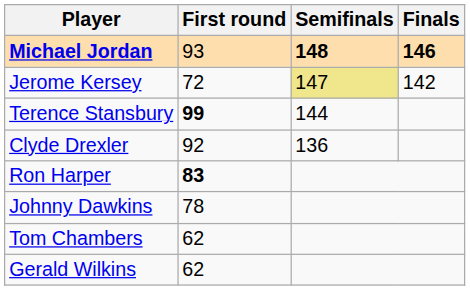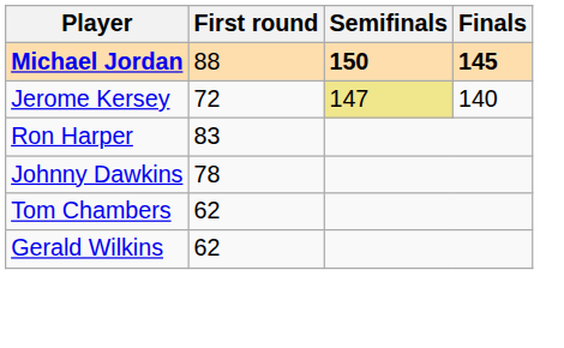 <table class="wikitable">
 <tr>
 <th>Player</th>
 <th>First round</th>
 <th>Semifinals</th>
 <th>Finals</th>
 </tr>
 <tr style="background: #ffdead;">
 <td><strong><a href='#'>Michael Jordan</a></strong> </td>
-<td>93 </td>
-<td><strong>148</strong> </td>
-<td><strong>146</strong> </td>
+<td>88 </td>
+<td><strong>150</strong> </td>
+<td><strong>145</strong> </td>
 </tr>
 <tr>
 <td><a href='#'>Jerome Kersey</a> </td>
 <td>72 </td>
 <td style="background: khaki;">147 </td>
-<td>142 </td>
-</tr>
-<tr>
-<td><a href='#'>Terence Stansbury</a> </td>
-<td><strong>99</strong> </td>
-<td>144 </td>
-<td></td>
-</tr>
-<tr>
-<td><a href='#'>Clyde Drexler</a> </td>
-<td>92 </td>
-<td>136 </td>
-<td></td>
+<td>140 </td>
 </tr>
 <tr>
 <td><a href='#'>Ron Harper</a> </td>
-<td><strong>83 </strong></td>
+<td>83 </td>
 <td colspan=2></td>
 </tr>
 <tr>
 <td><a href='#'>Johnny Dawkins</a> </td>
 <td>78 </td>
 <td colspan=2></td>
 </tr>
 <tr>
 <td><a href='#'>Tom Chambers</a> </td>
 <td>62 </td>
 <td colspan=2></td>
 </tr>
 <tr>
 <td><a href='#'>Gerald Wilkins</a> </td>
 <td>62 </td>
 <td colspan=2></td>
 </tr>
 </table>
